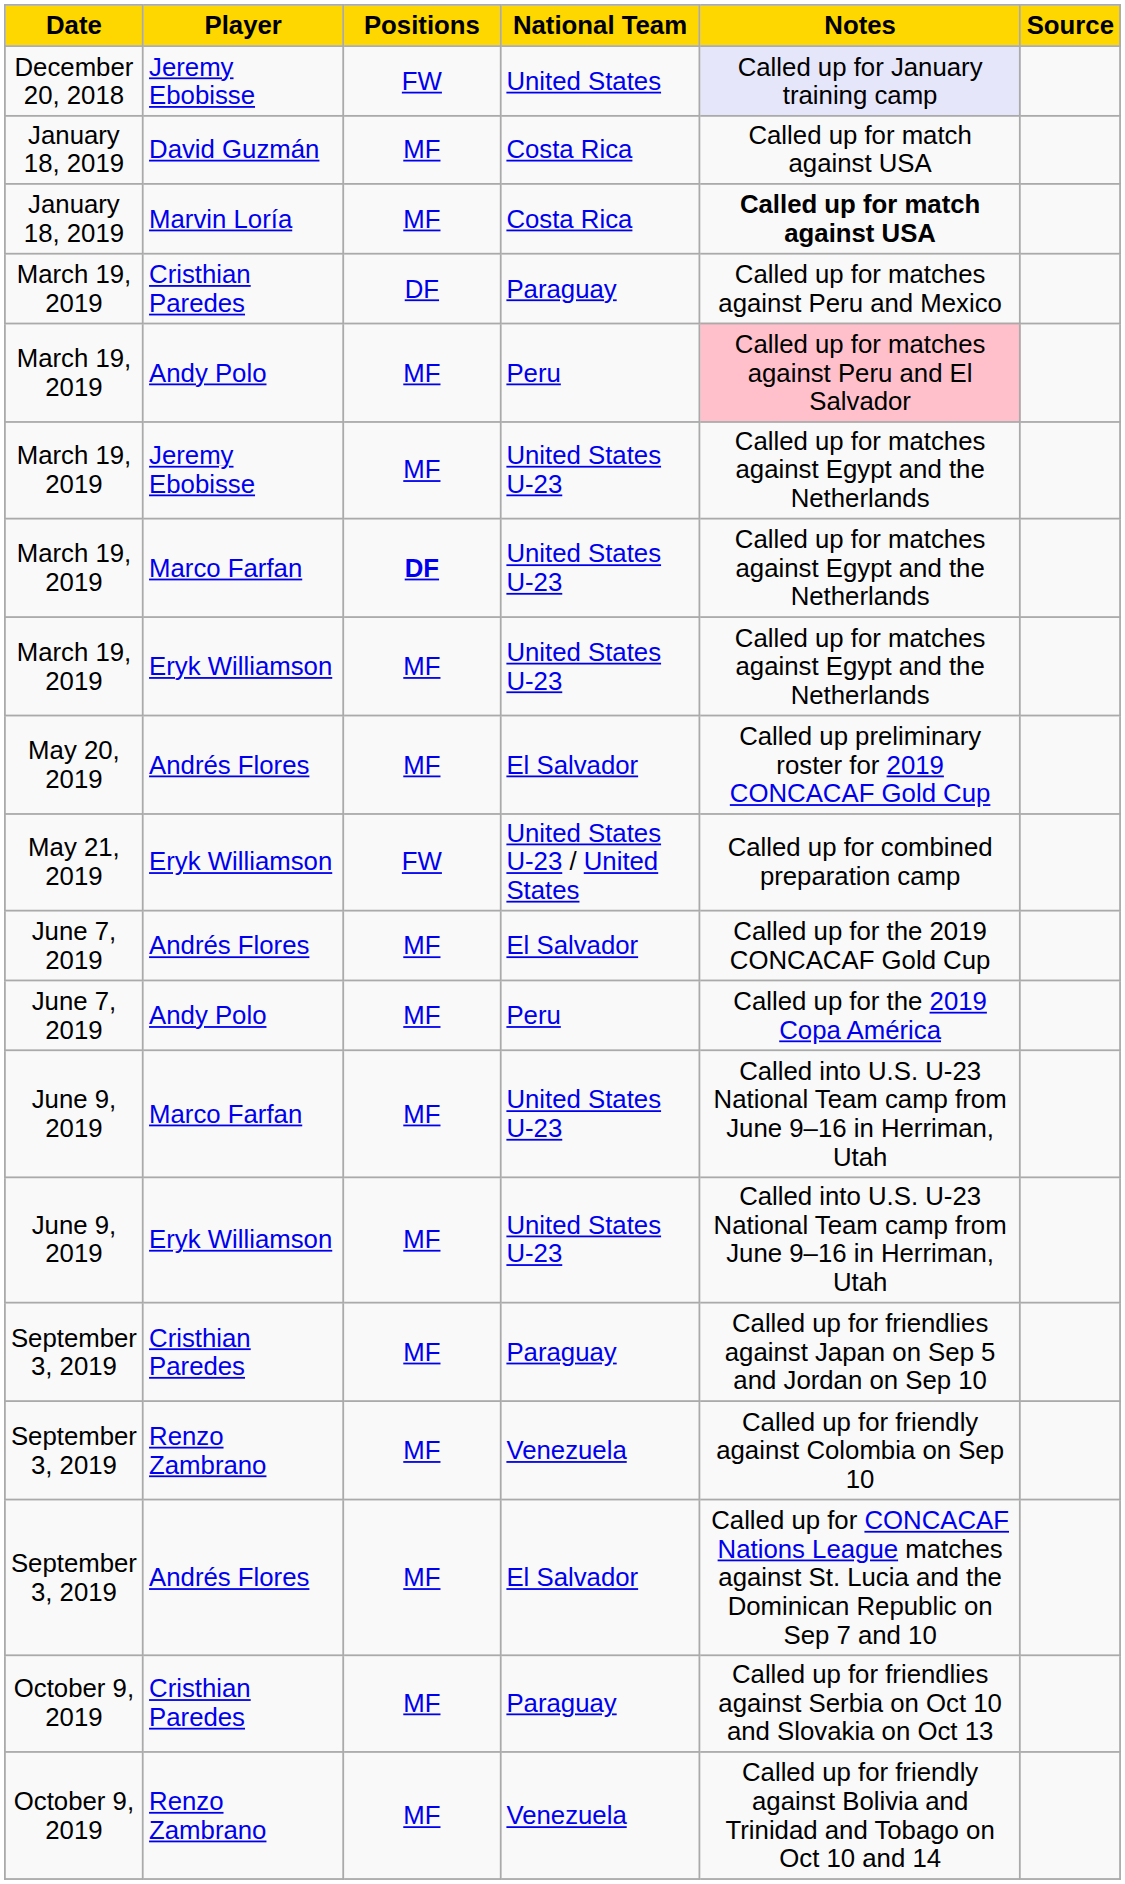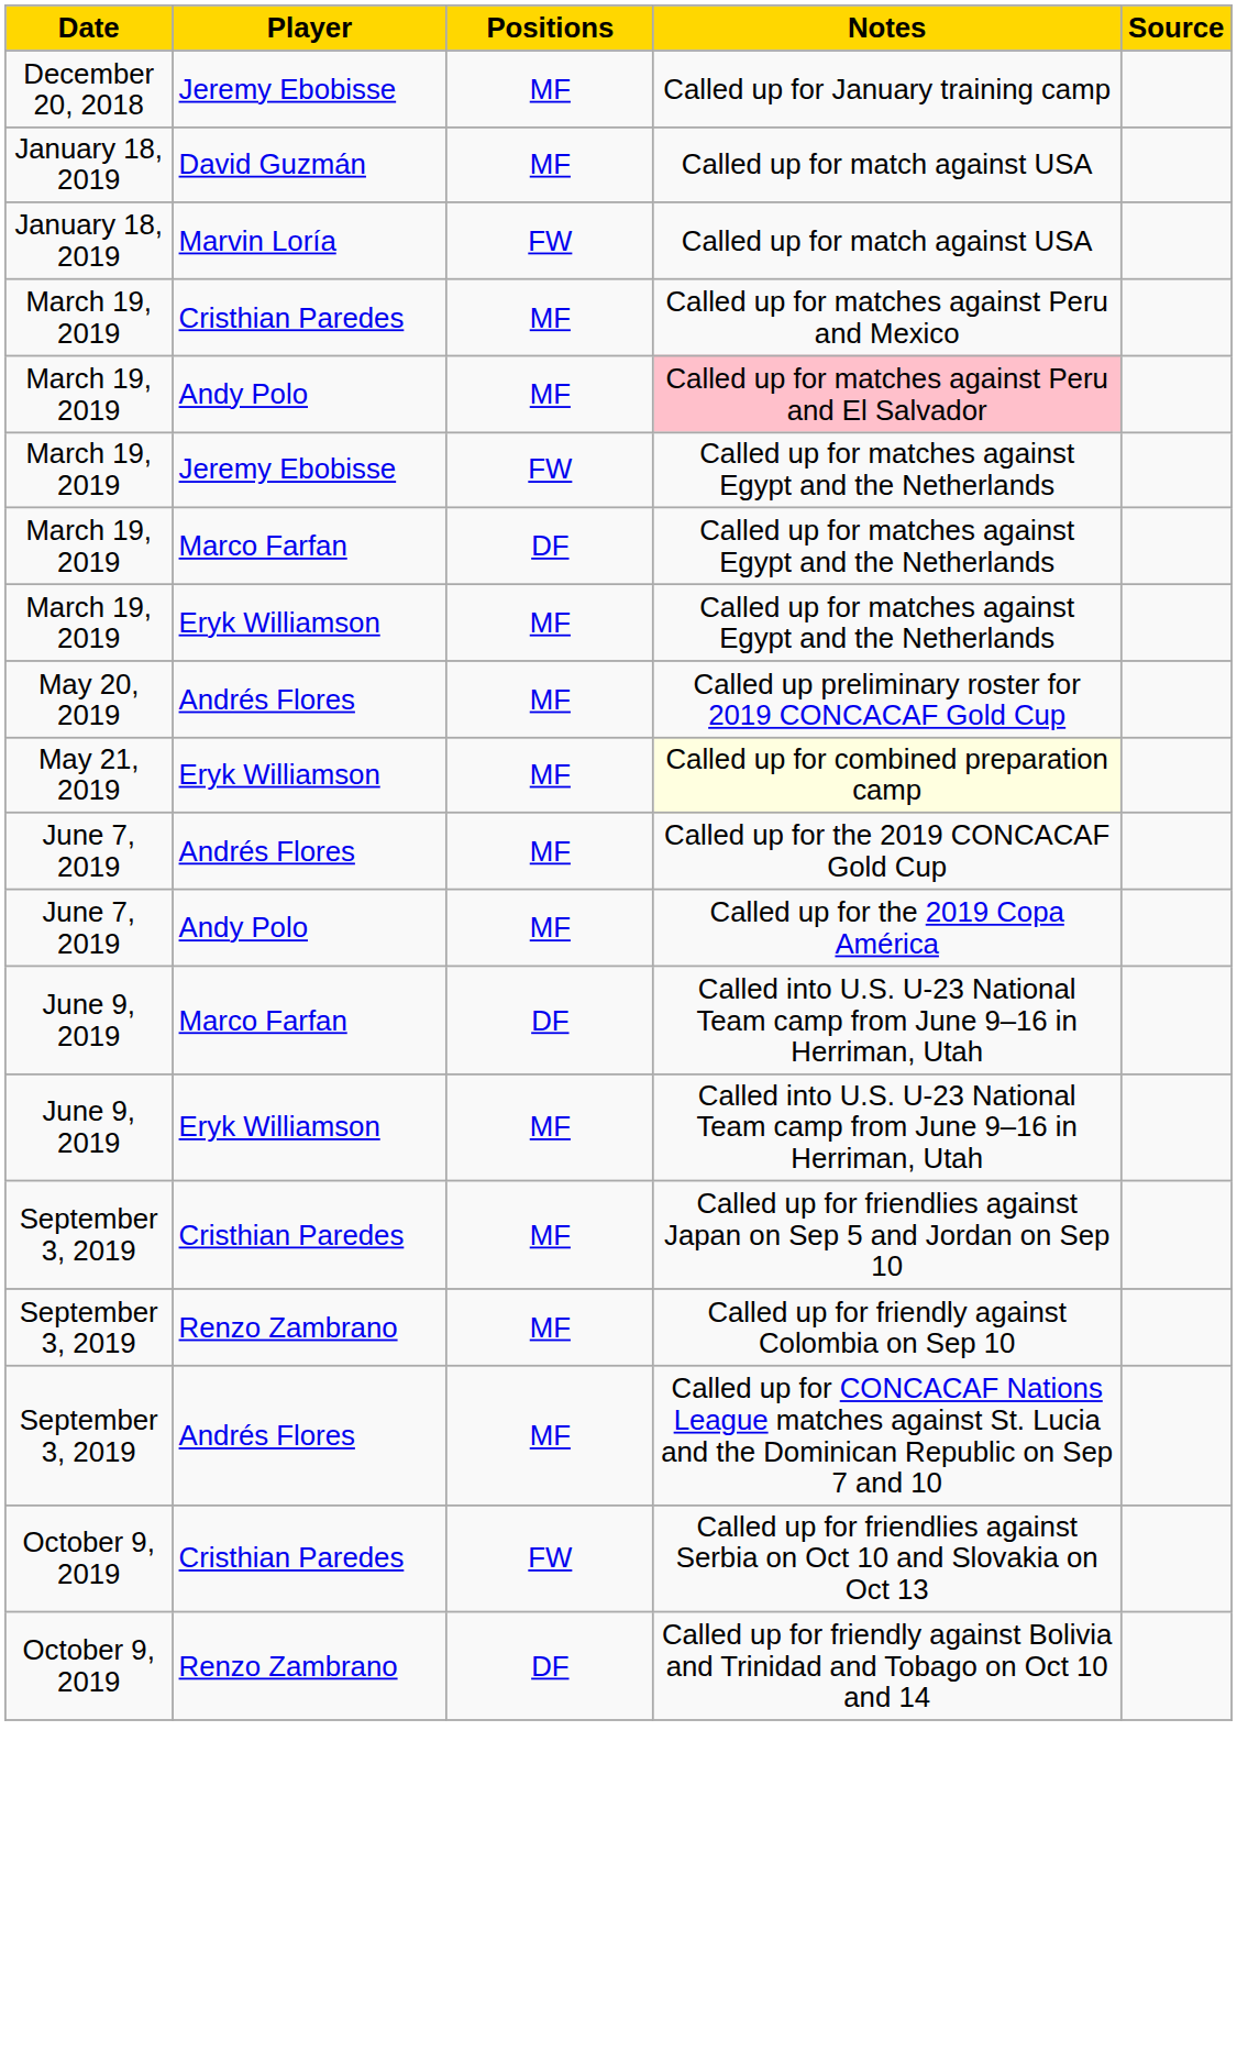 <table class="wikitable" style="text-align:center; font-size:90%; width:100%;">
 <tr>
 <th style="background:Gold; text-align:center; width:10%">Date</th>
 <th style="background:Gold; text-align:center; width:20%">Player</th>
 <th style="background:Gold; text-align:center; width:15%">Positions</th>
-<th style="background:Gold; text-align:center; width:20%">National Team</th>
 <th style="background:Gold; text-align:center; width:34%">Notes</th>
 <th style="background:Gold; text-align:center; width:1%">Source</th>
 </tr>
 <tr>
 <td style="text-align:center;">December 20, 2018</td>
 <td style="text-align:left;"> <a href='#'>Jeremy Ebobisse</a></td>
-<td style="text-align:center;"><a href='#'>FW</a></td>
-<td style="text-align:left;"> <a href='#'>United States</a></td>
-<td style="background: lavender;">Called up for January training camp</td>
+<td style="text-align:center;"><a href='#'>MF</a></td>
+<td>Called up for January training camp</td>
 <td style="text-align:center;"></td>
 </tr>
 <tr>
 <td style="text-align:center;">January 18, 2019</td>
 <td style="text-align:left;"> <a href='#'>David Guzmán</a></td>
 <td style="text-align:center;"><a href='#'>MF</a></td>
-<td style="text-align:left;"> <a href='#'>Costa Rica</a></td>
 <td>Called up for match against USA</td>
 <td style="text-align:center;"></td>
 </tr>
 <tr>
 <td style="text-align:center;">January 18, 2019</td>
 <td style="text-align:left;"> <a href='#'>Marvin Loría</a></td>
-<td style="text-align:center;"><a href='#'>MF</a></td>
-<td style="text-align:left;"> <a href='#'>Costa Rica</a></td>
-<td><strong>Called up for match against USA</strong></td>
+<td style="text-align:center;"><a href='#'>FW</a></td>
+<td>Called up for match against USA</td>
 <td style="text-align:center;"></td>
 </tr>
 <tr>
 <td style="text-align:center;">March 19, 2019</td>
 <td style="text-align:left;"> <a href='#'>Cristhian Paredes</a></td>
-<td style="text-align:center;"><a href='#'>DF</a></td>
-<td style="text-align:left;"> <a href='#'>Paraguay</a></td>
+<td style="text-align:center;"><a href='#'>MF</a></td>
 <td>Called up for matches against Peru and Mexico</td>
 <td style="text-align:center;"></td>
 </tr>
 <tr>
 <td style="text-align:center;">March 19, 2019</td>
 <td style="text-align:left;"> <a href='#'>Andy Polo</a></td>
 <td style="text-align:center;"><a href='#'>MF</a></td>
-<td style="text-align:left;"> <a href='#'>Peru</a></td>
 <td style="background: pink;">Called up for matches against Peru and El Salvador</td>
 <td style="text-align:center;"></td>
 </tr>
 <tr>
 <td style="text-align:center;">March 19, 2019</td>
 <td style="text-align:left;"> <a href='#'>Jeremy Ebobisse</a></td>
-<td style="text-align:center;"><a href='#'>MF</a></td>
-<td style="text-align:left;"> <a href='#'>United States U-23</a></td>
+<td style="text-align:center;"><a href='#'>FW</a></td>
 <td>Called up for matches against Egypt and the Netherlands</td>
 <td style="text-align:center;"></td>
 </tr>
 <tr>
 <td style="text-align:center;">March 19, 2019</td>
 <td style="text-align:left;"> <a href='#'>Marco Farfan</a></td>
-<td style="text-align:center;"><strong><a href='#'>DF</a></strong></td>
-<td style="text-align:left;"> <a href='#'>United States U-23</a></td>
+<td style="text-align:center;"><a href='#'>DF</a></td>
 <td>Called up for matches against Egypt and the Netherlands</td>
 <td style="text-align:center;"></td>
 </tr>
 <tr>
 <td style="text-align:center;">March 19, 2019</td>
 <td style="text-align:left;"> <a href='#'>Eryk Williamson</a></td>
 <td style="text-align:center;"><a href='#'>MF</a></td>
-<td style="text-align:left;"> <a href='#'>United States U-23</a></td>
 <td>Called up for matches against Egypt and the Netherlands</td>
 <td style="text-align:center;"></td>
 </tr>
 <tr>
 <td style="text-align:center;">May 20, 2019</td>
 <td style="text-align:left;"> <a href='#'>Andrés Flores</a></td>
 <td style="text-align:center;"><a href='#'>MF</a></td>
-<td style="text-align:left;"> <a href='#'>El Salvador</a></td>
 <td>Called up preliminary roster for <a href='#'>2019 CONCACAF Gold Cup</a></td>
 <td style="text-align:center;"></td>
 </tr>
 <tr>
 <td style="text-align:center;">May 21, 2019</td>
 <td style="text-align:left;"> <a href='#'>Eryk Williamson</a></td>
-<td style="text-align:center;"><a href='#'>FW</a></td>
-<td style="text-align:left;"> <a href='#'>United States U-23</a> / <a href='#'>United States</a></td>
-<td>Called up for combined preparation camp</td>
+<td style="text-align:center;"><a href='#'>MF</a></td>
+<td style="background: lightyellow;">Called up for combined preparation camp</td>
 <td style="text-align:center;"></td>
 </tr>
 <tr>
 <td style="text-align:center;">June 7, 2019</td>
 <td style="text-align:left;"> <a href='#'>Andrés Flores</a></td>
 <td style="text-align:center;"><a href='#'>MF</a></td>
-<td style="text-align:left;"> <a href='#'>El Salvador</a></td>
 <td>Called up for the 2019 CONCACAF Gold Cup</td>
 <td style="text-align:center;"></td>
 </tr>
 <tr>
 <td style="text-align:center;">June 7, 2019</td>
 <td style="text-align:left;"> <a href='#'>Andy Polo</a></td>
 <td style="text-align:center;"><a href='#'>MF</a></td>
-<td style="text-align:left;"> <a href='#'>Peru</a></td>
 <td>Called up for the <a href='#'>2019 Copa América</a></td>
 <td style="text-align:center;"></td>
 </tr>
 <tr>
 <td style="text-align:center;">June 9, 2019</td>
 <td style="text-align:left;"> <a href='#'>Marco Farfan</a></td>
-<td style="text-align:center;"><a href='#'>MF</a></td>
-<td style="text-align:left;"> <a href='#'>United States U-23</a></td>
+<td style="text-align:center;"><a href='#'>DF</a></td>
 <td>Called into U.S. U-23 National Team camp from June 9–16 in Herriman, Utah</td>
 <td style="text-align:center;"></td>
 </tr>
 <tr>
 <td style="text-align:center;">June 9, 2019</td>
 <td style="text-align:left;"> <a href='#'>Eryk Williamson</a></td>
 <td style="text-align:center;"><a href='#'>MF</a></td>
-<td style="text-align:left;"> <a href='#'>United States U-23</a></td>
 <td>Called into U.S. U-23 National Team camp from June 9–16 in Herriman, Utah</td>
 <td style="text-align:center;"></td>
 </tr>
 <tr>
 <td style="text-align:center;">September 3, 2019</td>
 <td style="text-align:left;"> <a href='#'>Cristhian Paredes</a></td>
 <td style="text-align:center;"><a href='#'>MF</a></td>
-<td style="text-align:left;"> <a href='#'>Paraguay</a></td>
 <td>Called up for friendlies against Japan on Sep 5 and Jordan on Sep 10</td>
 <td style="text-align:center;"></td>
 </tr>
 <tr>
 <td style="text-align:center;">September 3, 2019</td>
 <td style="text-align:left;"> <a href='#'>Renzo Zambrano</a></td>
 <td style="text-align:center;"><a href='#'>MF</a></td>
-<td style="text-align:left;"> <a href='#'>Venezuela</a></td>
 <td>Called up for friendly against Colombia on Sep 10</td>
 <td style="text-align:center;"></td>
 </tr>
 <tr>
 <td style="text-align:center;">September 3, 2019</td>
 <td style="text-align:left;"> <a href='#'>Andrés Flores</a></td>
 <td style="text-align:center;"><a href='#'>MF</a></td>
-<td style="text-align:left;"> <a href='#'>El Salvador</a></td>
 <td>Called up for <a href='#'>CONCACAF Nations League</a> matches against St. Lucia and the Dominican Republic on Sep 7 and 10</td>
 <td style="text-align:center;"></td>
 </tr>
 <tr>
 <td style="text-align:center;">October 9, 2019</td>
 <td style="text-align:left;"> <a href='#'>Cristhian Paredes</a></td>
-<td style="text-align:center;"><a href='#'>MF</a></td>
-<td style="text-align:left;"> <a href='#'>Paraguay</a></td>
+<td style="text-align:center;"><a href='#'>FW</a></td>
 <td>Called up for friendlies against Serbia on Oct 10 and Slovakia on Oct 13</td>
 <td style="text-align:center;"></td>
 </tr>
 <tr>
 <td style="text-align:center;">October 9, 2019</td>
 <td style="text-align:left;"> <a href='#'>Renzo Zambrano</a></td>
-<td style="text-align:center;"><a href='#'>MF</a></td>
-<td style="text-align:left;"> <a href='#'>Venezuela</a></td>
+<td style="text-align:center;"><a href='#'>DF</a></td>
 <td>Called up for friendly against  Bolivia and Trinidad and Tobago on Oct 10 and 14</td>
 <td style="text-align:center;"></td>
 </tr>
 </table>
